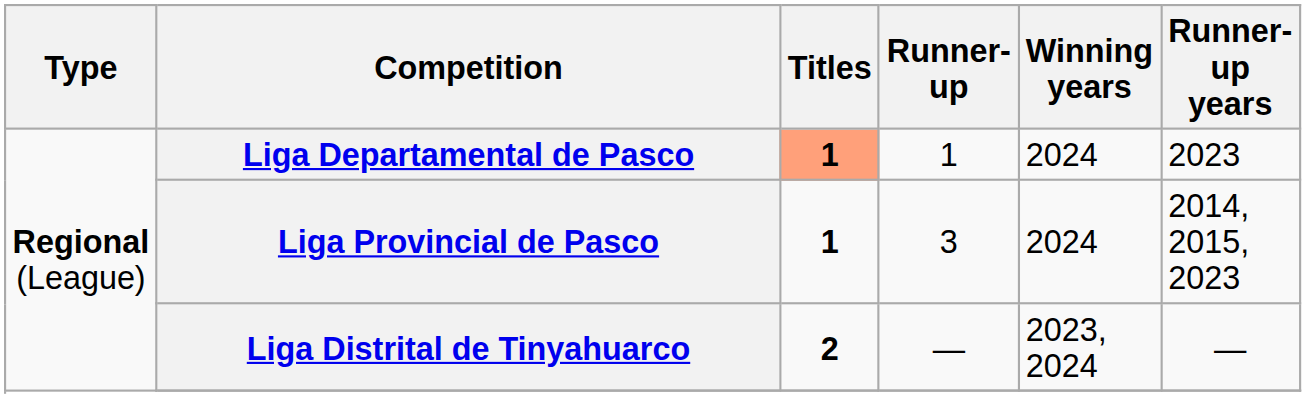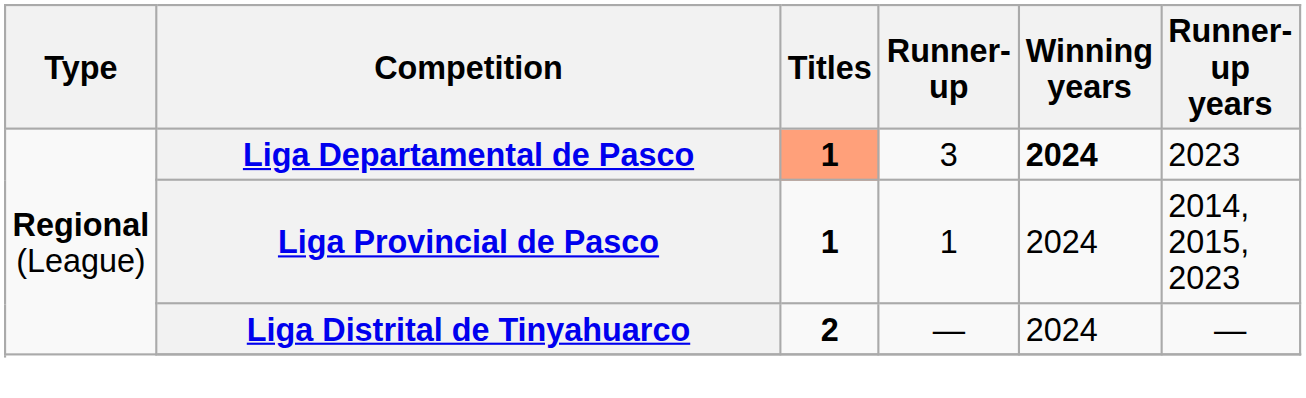 <table class="wikitable plainrowheaders" style="font-size:95%; text-align:center;">
 <tr>
 <th>Type</th>
 <th width=300px>Competition</th>
 <th>Titles</th>
 <th>Runner-up</th>
 <th>Winning years</th>
 <th>Runner-up years</th>
 </tr>
 <tr>
 <td rowspan=5><strong>Regional</strong><br>(League)</td>
 <th scope=col><a href='#'>Liga Departamental de Pasco</a></th>
 <td style="background: lightsalmon;"><strong>1</strong></td>
-<td>1</td>
-<td align="left">2024</td>
+<td>3</td>
+<td align="left"><strong>2024</strong></td>
 <td align="left">2023</td>
 </tr>
 <tr>
 <th scope=col><a href='#'>Liga Provincial de Pasco</a></th>
 <td><strong>1</strong></td>
-<td>3</td>
+<td>1</td>
 <td align="left">2024</td>
 <td align="left">2014, 2015, 2023</td>
 </tr>
 <tr>
 <th scope=col><a href='#'>Liga Distrital de Tinyahuarco</a></th>
 <td><strong>2</strong></td>
 <td style="text-align:center;">—</td>
-<td align="left">2023, 2024</td>
+<td align="left">2024</td>
 <td style="text-align:center;">—</td>
 </tr>
 <tr>
 </tr>
 </table>
